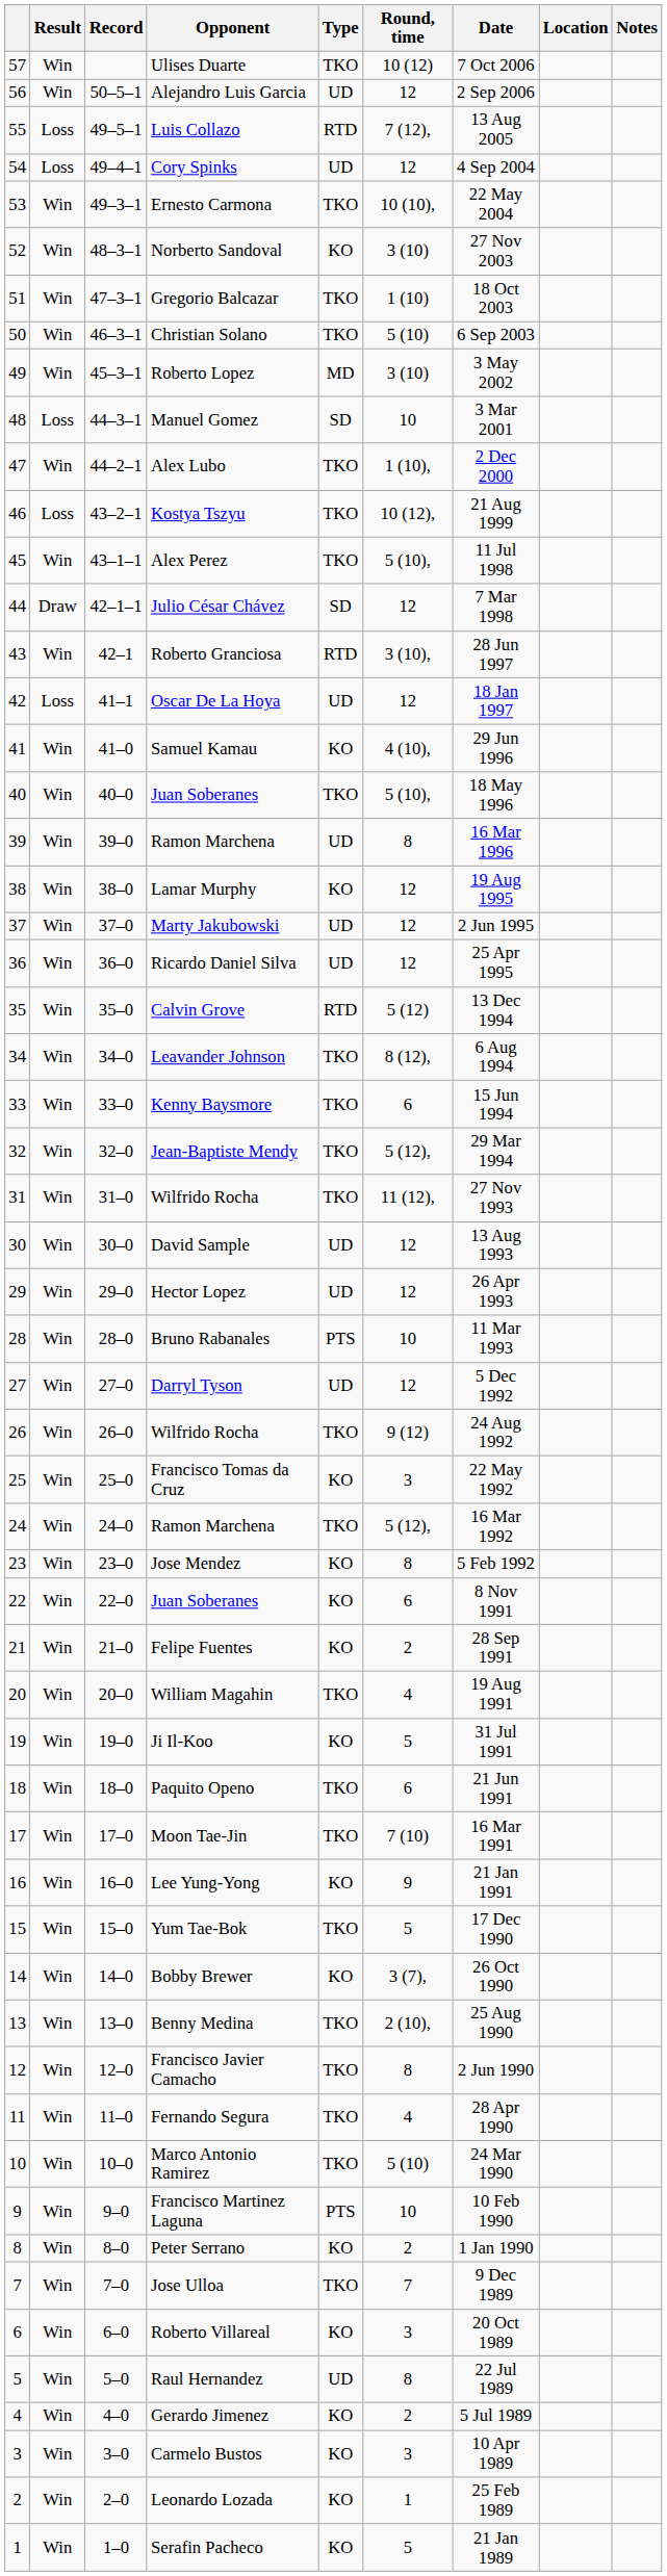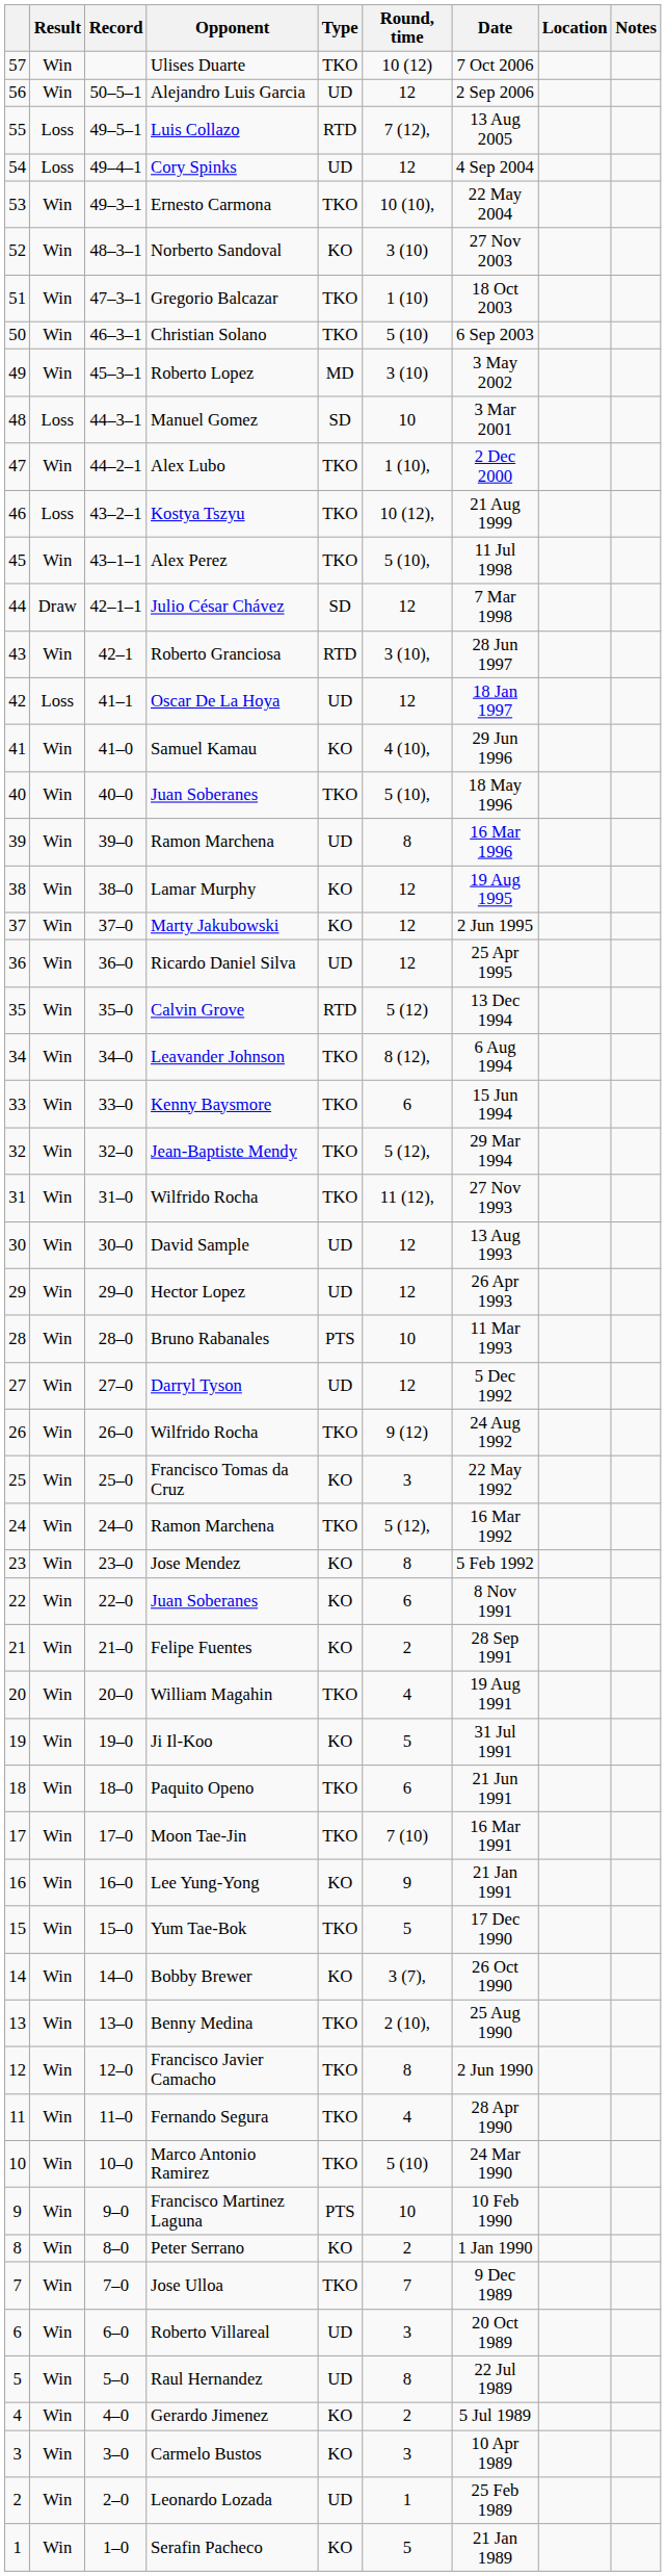 <table class=wikitable style=text-align:center>
 <tr>
 <th></th>
 <th>Result</th>
 <th>Record</th>
 <th>Opponent</th>
 <th>Type</th>
 <th>Round, time</th>
 <th>Date</th>
 <th>Location</th>
 <th>Notes</th>
 </tr>
 <tr>
 <td>57</td>
 <td>Win</td>
 <td></td>
 <td align=left>Ulises Duarte</td>
 <td>TKO</td>
 <td>10 (12)</td>
 <td>7 Oct 2006</td>
 <td align=left></td>
 <td align=left></td>
 </tr>
 <tr>
 <td>56</td>
 <td>Win</td>
 <td>50–5–1</td>
 <td align=left>Alejandro Luis Garcia</td>
 <td>UD</td>
 <td>12</td>
 <td>2 Sep 2006</td>
 <td align=left></td>
 <td align=left></td>
 </tr>
 <tr>
 <td>55</td>
 <td>Loss</td>
 <td>49–5–1</td>
 <td align=left><a href='#'>Luis Collazo</a></td>
 <td>RTD</td>
 <td>7 (12), </td>
 <td>13 Aug 2005</td>
 <td align=left></td>
 <td align=left></td>
 </tr>
 <tr>
 <td>54</td>
 <td>Loss</td>
 <td>49–4–1</td>
 <td align=left><a href='#'>Cory Spinks</a></td>
 <td>UD</td>
 <td>12</td>
 <td>4 Sep 2004</td>
 <td align=left></td>
 <td align=left></td>
 </tr>
 <tr>
 <td>53</td>
 <td>Win</td>
 <td>49–3–1</td>
 <td align=left>Ernesto Carmona</td>
 <td>TKO</td>
 <td>10 (10), </td>
 <td>22 May 2004</td>
 <td align=left></td>
 <td align=left></td>
 </tr>
 <tr>
 <td>52</td>
 <td>Win</td>
 <td>48–3–1</td>
 <td align=left>Norberto Sandoval</td>
 <td>KO</td>
 <td>3 (10)</td>
 <td>27 Nov 2003</td>
 <td align=left></td>
 <td align=left></td>
 </tr>
 <tr>
 <td>51</td>
 <td>Win</td>
 <td>47–3–1</td>
 <td align=left>Gregorio Balcazar</td>
 <td>TKO</td>
 <td>1 (10)</td>
 <td>18 Oct 2003</td>
 <td align=left></td>
 <td align=left></td>
 </tr>
 <tr>
 <td>50</td>
 <td>Win</td>
 <td>46–3–1</td>
 <td align=left>Christian Solano</td>
 <td>TKO</td>
 <td>5 (10)</td>
 <td>6 Sep 2003</td>
 <td align=left></td>
 <td align=left></td>
 </tr>
 <tr>
 <td>49</td>
 <td>Win</td>
 <td>45–3–1</td>
 <td align=left>Roberto Lopez</td>
 <td>MD</td>
 <td>3 (10)</td>
 <td>3 May 2002</td>
 <td align=left></td>
 <td align=left></td>
 </tr>
 <tr>
 <td>48</td>
 <td>Loss</td>
 <td>44–3–1</td>
 <td align=left>Manuel Gomez</td>
 <td>SD</td>
 <td>10</td>
 <td>3 Mar 2001</td>
 <td align=left></td>
 <td align=left></td>
 </tr>
 <tr>
 <td>47</td>
 <td>Win</td>
 <td>44–2–1</td>
 <td align=left>Alex Lubo</td>
 <td>TKO</td>
 <td>1 (10), </td>
 <td><a href='#'>2 Dec 2000</a></td>
 <td align=left></td>
 <td align=left></td>
 </tr>
 <tr>
 <td>46</td>
 <td>Loss</td>
 <td>43–2–1</td>
 <td align=left><a href='#'>Kostya Tszyu</a></td>
 <td>TKO</td>
 <td>10 (12), </td>
 <td>21 Aug 1999</td>
 <td align=left></td>
 <td align=left></td>
 </tr>
 <tr>
 <td>45</td>
 <td>Win</td>
 <td>43–1–1</td>
 <td align=left>Alex Perez</td>
 <td>TKO</td>
 <td>5 (10), </td>
 <td>11 Jul 1998</td>
 <td align=left></td>
 <td align=left></td>
 </tr>
 <tr>
 <td>44</td>
 <td>Draw</td>
 <td>42–1–1</td>
 <td align=left><a href='#'>Julio César Chávez</a></td>
 <td>SD</td>
 <td>12</td>
 <td>7 Mar 1998</td>
 <td align=left></td>
 <td align=left></td>
 </tr>
 <tr>
 <td>43</td>
 <td>Win</td>
 <td>42–1</td>
 <td align=left>Roberto Granciosa</td>
 <td>RTD</td>
 <td>3 (10), </td>
 <td>28 Jun 1997</td>
 <td align=left></td>
 <td align=left></td>
 </tr>
 <tr>
 <td>42</td>
 <td>Loss</td>
 <td>41–1</td>
 <td align=left><a href='#'>Oscar De La Hoya</a></td>
 <td>UD</td>
 <td>12</td>
 <td><a href='#'>18 Jan 1997</a></td>
 <td align=left></td>
 <td align=left></td>
 </tr>
 <tr>
 <td>41</td>
 <td>Win</td>
 <td>41–0</td>
 <td align=left>Samuel Kamau</td>
 <td>KO</td>
 <td>4 (10), </td>
 <td>29 Jun 1996</td>
 <td align=left></td>
 <td align=left></td>
 </tr>
 <tr>
 <td>40</td>
 <td>Win</td>
 <td>40–0</td>
 <td align=left><a href='#'>Juan Soberanes</a></td>
 <td>TKO</td>
 <td>5 (10), </td>
 <td>18 May 1996</td>
 <td align=left></td>
 <td align=left></td>
 </tr>
 <tr>
 <td>39</td>
 <td>Win</td>
 <td>39–0</td>
 <td align=left>Ramon Marchena</td>
 <td>UD</td>
 <td>8</td>
 <td><a href='#'>16 Mar 1996</a></td>
 <td align=left></td>
 <td align=left></td>
 </tr>
 <tr>
 <td>38</td>
 <td>Win</td>
 <td>38–0</td>
 <td align=left>Lamar Murphy</td>
 <td>KO</td>
 <td>12</td>
 <td><a href='#'>19 Aug 1995</a></td>
 <td align=left></td>
 <td align=left></td>
 </tr>
 <tr>
 <td>37</td>
 <td>Win</td>
 <td>37–0</td>
 <td align=left><a href='#'>Marty Jakubowski</a></td>
-<td>UD</td>
+<td>KO</td>
 <td>12</td>
 <td>2 Jun 1995</td>
 <td align=left></td>
 <td align=left></td>
 </tr>
 <tr>
 <td>36</td>
 <td>Win</td>
 <td>36–0</td>
 <td align=left>Ricardo Daniel Silva</td>
 <td>UD</td>
 <td>12</td>
 <td>25 Apr 1995</td>
 <td align=left></td>
 <td align=left></td>
 </tr>
 <tr>
 <td>35</td>
 <td>Win</td>
 <td>35–0</td>
 <td align=left><a href='#'>Calvin Grove</a></td>
 <td>RTD</td>
 <td>5 (12)</td>
 <td>13 Dec 1994</td>
 <td align=left></td>
 <td align=left></td>
 </tr>
 <tr>
 <td>34</td>
 <td>Win</td>
 <td>34–0</td>
 <td align=left><a href='#'>Leavander Johnson</a></td>
 <td>TKO</td>
 <td>8 (12), </td>
 <td>6 Aug 1994</td>
 <td align=left></td>
 <td align=left></td>
 </tr>
 <tr>
 <td>33</td>
 <td>Win</td>
 <td>33–0</td>
 <td align=left><a href='#'>Kenny Baysmore</a></td>
 <td>TKO</td>
 <td>6</td>
 <td>15 Jun 1994</td>
 <td align=left></td>
 <td align=left></td>
 </tr>
 <tr>
 <td>32</td>
 <td>Win</td>
 <td>32–0</td>
 <td align=left><a href='#'>Jean-Baptiste Mendy</a></td>
 <td>TKO</td>
 <td>5 (12), </td>
 <td>29 Mar 1994</td>
 <td align=left></td>
 <td align=left></td>
 </tr>
 <tr>
 <td>31</td>
 <td>Win</td>
 <td>31–0</td>
 <td align=left>Wilfrido Rocha</td>
 <td>TKO</td>
 <td>11 (12), </td>
 <td>27 Nov 1993</td>
 <td align=left></td>
 <td align=left></td>
 </tr>
 <tr>
 <td>30</td>
 <td>Win</td>
 <td>30–0</td>
 <td align=left>David Sample</td>
 <td>UD</td>
 <td>12</td>
 <td>13 Aug 1993</td>
 <td align=left></td>
 <td align=left></td>
 </tr>
 <tr>
 <td>29</td>
 <td>Win</td>
 <td>29–0</td>
 <td align=left>Hector Lopez</td>
 <td>UD</td>
 <td>12</td>
 <td>26 Apr 1993</td>
 <td align=left></td>
 <td align=left></td>
 </tr>
 <tr>
 <td>28</td>
 <td>Win</td>
 <td>28–0</td>
 <td align=left>Bruno Rabanales</td>
 <td>PTS</td>
 <td>10</td>
 <td>11 Mar 1993</td>
 <td align=left></td>
 <td align=left></td>
 </tr>
 <tr>
 <td>27</td>
 <td>Win</td>
 <td>27–0</td>
 <td align=left><a href='#'>Darryl Tyson</a></td>
 <td>UD</td>
 <td>12</td>
 <td>5 Dec 1992</td>
 <td align=left></td>
 <td align=left></td>
 </tr>
 <tr>
 <td>26</td>
 <td>Win</td>
 <td>26–0</td>
 <td align=left>Wilfrido Rocha</td>
 <td>TKO</td>
 <td>9 (12)</td>
 <td>24 Aug 1992</td>
 <td align=left></td>
 <td align=left></td>
 </tr>
 <tr>
 <td>25</td>
 <td>Win</td>
 <td>25–0</td>
 <td align=left>Francisco Tomas da Cruz</td>
 <td>KO</td>
 <td>3</td>
 <td>22 May 1992</td>
 <td align=left></td>
 <td align=left></td>
 </tr>
 <tr>
 <td>24</td>
 <td>Win</td>
 <td>24–0</td>
 <td align=left>Ramon Marchena</td>
 <td>TKO</td>
 <td>5 (12), </td>
 <td>16 Mar 1992</td>
 <td align=left></td>
 <td align=left></td>
 </tr>
 <tr>
 <td>23</td>
 <td>Win</td>
 <td>23–0</td>
 <td align=left>Jose Mendez</td>
 <td>KO</td>
 <td>8</td>
 <td>5 Feb 1992</td>
 <td align=left></td>
 <td align=left></td>
 </tr>
 <tr>
 <td>22</td>
 <td>Win</td>
 <td>22–0</td>
 <td align=left><a href='#'>Juan Soberanes</a></td>
 <td>KO</td>
 <td>6</td>
 <td>8 Nov 1991</td>
 <td align=left></td>
 <td align=left></td>
 </tr>
 <tr>
 <td>21</td>
 <td>Win</td>
 <td>21–0</td>
 <td align=left>Felipe Fuentes</td>
 <td>KO</td>
 <td>2</td>
 <td>28 Sep 1991</td>
 <td align=left></td>
 <td align=left></td>
 </tr>
 <tr>
 <td>20</td>
 <td>Win</td>
 <td>20–0</td>
 <td align=left>William Magahin</td>
 <td>TKO</td>
 <td>4</td>
 <td>19 Aug 1991</td>
 <td align=left></td>
 <td align=left></td>
 </tr>
 <tr>
 <td>19</td>
 <td>Win</td>
 <td>19–0</td>
 <td align=left>Ji Il-Koo</td>
 <td>KO</td>
 <td>5</td>
 <td>31 Jul 1991</td>
 <td align=left></td>
 <td align=left></td>
 </tr>
 <tr>
 <td>18</td>
 <td>Win</td>
 <td>18–0</td>
 <td align=left>Paquito Openo</td>
 <td>TKO</td>
 <td>6</td>
 <td>21 Jun 1991</td>
 <td align=left></td>
 <td align=left></td>
 </tr>
 <tr>
 <td>17</td>
 <td>Win</td>
 <td>17–0</td>
 <td align=left>Moon Tae-Jin</td>
 <td>TKO</td>
 <td>7 (10)</td>
 <td>16 Mar 1991</td>
 <td align=left></td>
 <td align=left></td>
 </tr>
 <tr>
 <td>16</td>
 <td>Win</td>
 <td>16–0</td>
 <td align=left>Lee Yung-Yong</td>
 <td>KO</td>
 <td>9</td>
 <td>21 Jan 1991</td>
 <td align=left></td>
 <td align=left></td>
 </tr>
 <tr>
 <td>15</td>
 <td>Win</td>
 <td>15–0</td>
 <td align=left>Yum Tae-Bok</td>
 <td>TKO</td>
 <td>5</td>
 <td>17 Dec 1990</td>
 <td align=left></td>
 <td align=left></td>
 </tr>
 <tr>
 <td>14</td>
 <td>Win</td>
 <td>14–0</td>
 <td align=left>Bobby Brewer</td>
 <td>KO</td>
 <td>3 (7), </td>
 <td>26 Oct 1990</td>
 <td align=left></td>
 <td align=left></td>
 </tr>
 <tr>
 <td>13</td>
 <td>Win</td>
 <td>13–0</td>
 <td align=left>Benny Medina</td>
 <td>TKO</td>
 <td>2 (10), </td>
 <td>25 Aug 1990</td>
 <td align=left></td>
 <td align=left></td>
 </tr>
 <tr>
 <td>12</td>
 <td>Win</td>
 <td>12–0</td>
 <td align=left>Francisco Javier Camacho</td>
 <td>TKO</td>
 <td>8</td>
 <td>2 Jun 1990</td>
 <td align=left></td>
 <td align=left></td>
 </tr>
 <tr>
 <td>11</td>
 <td>Win</td>
 <td>11–0</td>
 <td align=left>Fernando Segura</td>
 <td>TKO</td>
 <td>4</td>
 <td>28 Apr 1990</td>
 <td align=left></td>
 <td align=left></td>
 </tr>
 <tr>
 <td>10</td>
 <td>Win</td>
 <td>10–0</td>
 <td align=left>Marco Antonio Ramirez</td>
 <td>TKO</td>
 <td>5 (10)</td>
 <td>24 Mar 1990</td>
 <td align=left></td>
 <td align=left></td>
 </tr>
 <tr>
 <td>9</td>
 <td>Win</td>
 <td>9–0</td>
 <td align=left>Francisco Martinez Laguna</td>
 <td>PTS</td>
 <td>10</td>
 <td>10 Feb 1990</td>
 <td align=left></td>
 <td align=left></td>
 </tr>
 <tr>
 <td>8</td>
 <td>Win</td>
 <td>8–0</td>
 <td align=left>Peter Serrano</td>
 <td>KO</td>
 <td>2</td>
 <td>1 Jan 1990</td>
 <td align=left></td>
 <td align=left></td>
 </tr>
 <tr>
 <td>7</td>
 <td>Win</td>
 <td>7–0</td>
 <td align=left>Jose Ulloa</td>
 <td>TKO</td>
 <td>7</td>
 <td>9 Dec 1989</td>
 <td align=left></td>
 <td align=left></td>
 </tr>
 <tr>
 <td>6</td>
 <td>Win</td>
 <td>6–0</td>
 <td align=left>Roberto Villareal</td>
-<td>KO</td>
+<td>UD</td>
 <td>3</td>
 <td>20 Oct 1989</td>
 <td align=left></td>
 <td align=left></td>
 </tr>
 <tr>
 <td>5</td>
 <td>Win</td>
 <td>5–0</td>
 <td align=left>Raul Hernandez</td>
 <td>UD</td>
 <td>8</td>
 <td>22 Jul 1989</td>
 <td align=left></td>
 <td align=left></td>
 </tr>
 <tr>
 <td>4</td>
 <td>Win</td>
 <td>4–0</td>
 <td align=left>Gerardo Jimenez</td>
 <td>KO</td>
 <td>2</td>
 <td>5 Jul 1989</td>
 <td align=left></td>
 <td align=left></td>
 </tr>
 <tr>
 <td>3</td>
 <td>Win</td>
 <td>3–0</td>
 <td align=left>Carmelo Bustos</td>
 <td>KO</td>
 <td>3</td>
 <td>10 Apr 1989</td>
 <td align=left></td>
 <td align=left></td>
 </tr>
 <tr>
 <td>2</td>
 <td>Win</td>
 <td>2–0</td>
 <td align=left>Leonardo Lozada</td>
-<td>KO</td>
+<td>UD</td>
 <td>1</td>
 <td>25 Feb 1989</td>
 <td align=left></td>
 <td align=left></td>
 </tr>
 <tr>
 <td>1</td>
 <td>Win</td>
 <td>1–0</td>
 <td align=left>Serafin Pacheco</td>
 <td>KO</td>
 <td>5</td>
 <td>21 Jan 1989</td>
 <td align=left></td>
 <td align=left></td>
 </tr>
 </table>
